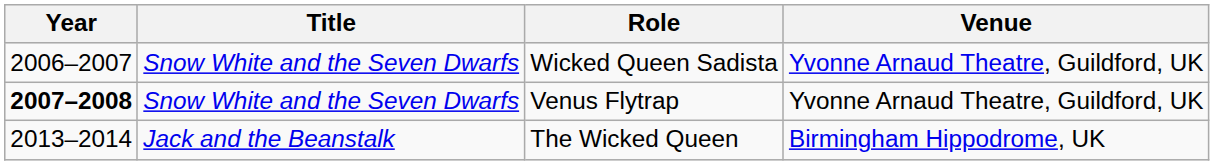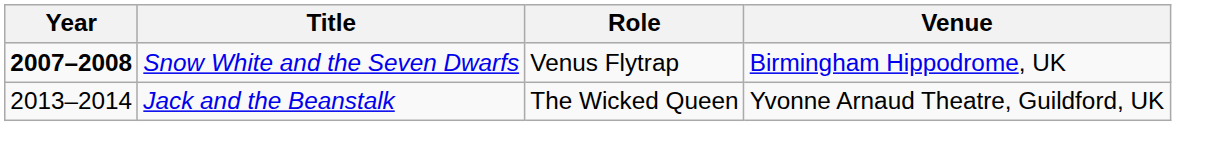 <table class="wikitable sortable">
 <tr>
 <th>Year</th>
 <th>Title</th>
 <th>Role</th>
 <th class="unsortable">Venue</th>
 </tr>
 <tr>
-<td>2006–2007</td>
-<td><em><a href='#'>Snow White and the Seven Dwarfs</a></em></td>
-<td>Wicked Queen Sadista</td>
-<td><a href='#'>Yvonne Arnaud Theatre</a>, Guildford, UK</td>
-</tr>
-<tr>
 <td><strong>2007–2008</strong></td>
 <td><em><a href='#'>Snow White and the Seven Dwarfs</a></em></td>
 <td>Venus Flytrap</td>
-<td>Yvonne Arnaud Theatre, Guildford, UK</td>
+<td><a href='#'>Birmingham Hippodrome</a>, UK</td>
 </tr>
 <tr>
 <td>2013–2014</td>
 <td><em><a href='#'>Jack and the Beanstalk</a></em></td>
 <td>The Wicked Queen</td>
-<td><a href='#'>Birmingham Hippodrome</a>, UK</td>
+<td>Yvonne Arnaud Theatre, Guildford, UK</td>
 </tr>
 </table>
